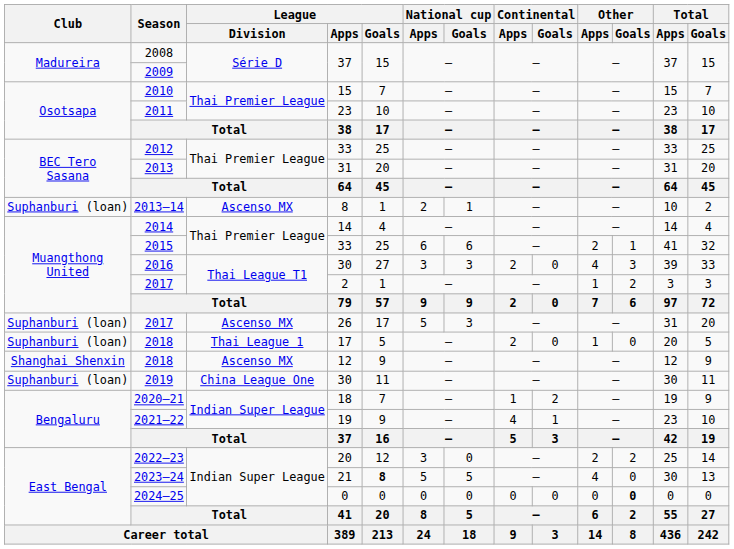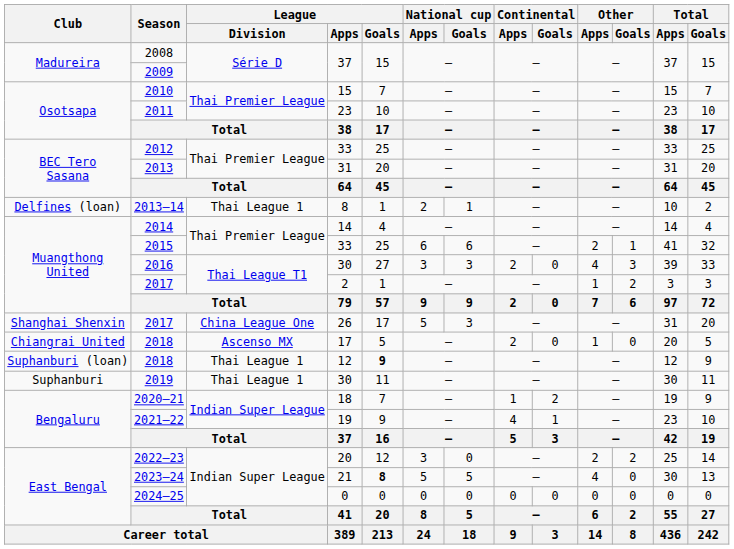 <table class="wikitable" style="text-align:center;">
 <tr>
 <th rowspan="2">Club</th>
 <th rowspan="2">Season</th>
 <th colspan="3">League</th>
 <th colspan="2">National cup</th>
 <th colspan="2">Continental</th>
 <th colspan="2">Other</th>
 <th colspan="2">Total</th>
 </tr>
 <tr>
 <th>Division</th>
 <th>Apps</th>
 <th>Goals</th>
 <th>Apps</th>
 <th>Goals</th>
 <th>Apps</th>
 <th>Goals</th>
 <th>Apps</th>
 <th>Goals</th>
 <th>Apps</th>
 <th>Goals</th>
 </tr>
 <tr>
 <td rowspan="2"><a href='#'>Madureira</a></td>
 <td>2008</td>
 <td rowspan="2"><a href='#'>Série D</a></td>
 <td rowspan="2">37</td>
 <td rowspan="2">15</td>
 <td rowspan="2" colspan="2">—</td>
 <td rowspan="2" colspan="2">—</td>
 <td rowspan="2" colspan="2">—</td>
 <td rowspan="2">37</td>
 <td rowspan="2">15</td>
 </tr>
 <tr>
 <td><a href='#'>2009</a></td>
 </tr>
 <tr>
 <td rowspan="3"><a href='#'>Osotsapa</a></td>
 <td><a href='#'>2010</a></td>
 <td rowspan="2"><a href='#'>Thai Premier League</a></td>
 <td>15</td>
 <td>7</td>
 <td colspan="2">—</td>
 <td colspan="2">—</td>
 <td colspan="2">—</td>
 <td>15</td>
 <td>7</td>
 </tr>
 <tr>
 <td><a href='#'>2011</a></td>
 <td>23</td>
 <td>10</td>
 <td colspan="2">—</td>
 <td colspan="2">—</td>
 <td colspan="2">—</td>
 <td>23</td>
 <td>10</td>
 </tr>
 <tr>
 <th colspan="2">Total</th>
 <th>38</th>
 <th>17</th>
 <th colspan="2">—</th>
 <th colspan="2">—</th>
 <th colspan="2">—</th>
 <th>38</th>
 <th>17</th>
 </tr>
 <tr>
 <td rowspan="3"><a href='#'>BEC Tero <br>Sasana</a></td>
 <td><a href='#'>2012</a></td>
 <td rowspan="2">Thai Premier League</td>
 <td>33</td>
 <td>25</td>
 <td colspan="2">—</td>
 <td colspan="2">—</td>
 <td colspan="2">—</td>
 <td>33</td>
 <td>25</td>
 </tr>
 <tr>
 <td><a href='#'>2013</a></td>
 <td>31</td>
 <td>20</td>
 <td colspan="2">—</td>
 <td colspan="2">—</td>
 <td colspan="2">—</td>
 <td>31</td>
 <td>20</td>
 </tr>
 <tr>
 <th colspan="2">Total</th>
 <th>64</th>
 <th>45</th>
 <th colspan="2">—</th>
 <th colspan="2">—</th>
 <th colspan="2">—</th>
 <th>64</th>
 <th>45</th>
 </tr>
 <tr>
-<td><a href='#'>Suphanburi</a> (loan)</td>
+<td><a href='#'>Delfines</a> (loan)</td>
 <td><a href='#'>2013–14</a></td>
-<td><a href='#'>Ascenso MX</a></td>
+<td>Thai League 1</td>
 <td>8</td>
 <td>1</td>
 <td>2</td>
 <td>1</td>
 <td colspan="2">—</td>
 <td colspan="2">—</td>
 <td>10</td>
 <td>2</td>
 </tr>
 <tr>
 <td rowspan="5"><a href='#'>Muangthong <br>United</a></td>
 <td><a href='#'>2014</a></td>
 <td rowspan="2">Thai Premier League</td>
 <td>14</td>
 <td>4</td>
 <td colspan="2">—</td>
 <td colspan="2">—</td>
 <td colspan="2">—</td>
 <td>14</td>
 <td>4</td>
 </tr>
 <tr>
 <td><a href='#'>2015</a></td>
 <td>33</td>
 <td>25</td>
 <td>6</td>
 <td>6</td>
 <td colspan="2">—</td>
 <td>2</td>
 <td>1</td>
 <td>41</td>
 <td>32</td>
 </tr>
 <tr>
 <td><a href='#'>2016</a></td>
 <td rowspan="2"><a href='#'>Thai League T1</a></td>
 <td>30</td>
 <td>27</td>
 <td>3</td>
 <td>3</td>
 <td>2</td>
 <td>0</td>
 <td>4</td>
 <td>3</td>
 <td>39</td>
 <td>33</td>
 </tr>
 <tr>
 <td><a href='#'>2017</a></td>
 <td>2</td>
 <td>1</td>
 <td colspan="2">—</td>
 <td colspan="2">—</td>
 <td>1</td>
 <td>2</td>
 <td>3</td>
 <td>3</td>
 </tr>
 <tr>
 <th colspan="2">Total</th>
 <th>79</th>
 <th>57</th>
 <th>9</th>
 <th>9</th>
 <th>2</th>
 <th>0</th>
 <th>7</th>
 <th>6</th>
 <th>97</th>
 <th>72</th>
 </tr>
 <tr>
-<td><a href='#'>Suphanburi</a> (loan)</td>
+<td><a href='#'>Shanghai Shenxin</a></td>
 <td><a href='#'>2017</a></td>
-<td><a href='#'>Ascenso MX</a></td>
+<td><a href='#'>China League One</a></td>
 <td>26</td>
 <td>17</td>
 <td>5</td>
 <td>3</td>
 <td colspan="2">—</td>
 <td colspan="2">—</td>
 <td>31</td>
 <td>20</td>
 </tr>
 <tr>
-<td><a href='#'>Suphanburi</a> (loan)</td>
+<td><a href='#'>Chiangrai United</a></td>
 <td><a href='#'>2018</a></td>
-<td><a href='#'>Thai League 1</a></td>
+<td><a href='#'>Ascenso MX</a></td>
 <td>17</td>
 <td>5</td>
 <td colspan="2">—</td>
 <td>2</td>
 <td>0</td>
 <td>1</td>
 <td>0</td>
 <td>20</td>
 <td>5</td>
 </tr>
 <tr>
-<td><a href='#'>Shanghai Shenxin</a></td>
+<td><a href='#'>Suphanburi</a> (loan)</td>
 <td><a href='#'>2018</a></td>
-<td><a href='#'>Ascenso MX</a></td>
+<td>Thai League 1</td>
 <td>12</td>
-<td>9</td>
+<td><strong>9</strong></td>
 <td colspan="2">—</td>
 <td colspan="2">—</td>
 <td colspan="2">—</td>
 <td>12</td>
 <td>9</td>
 </tr>
 <tr>
-<td><a href='#'>Suphanburi</a> (loan)</td>
+<td>Suphanburi</td>
 <td><a href='#'>2019</a></td>
-<td><a href='#'>China League One</a></td>
+<td>Thai League 1</td>
 <td>30</td>
 <td>11</td>
 <td colspan="2">—</td>
 <td colspan="2">—</td>
 <td colspan="2">—</td>
 <td>30</td>
 <td>11</td>
 </tr>
 <tr>
 <td rowspan="3"><a href='#'>Bengaluru</a></td>
 <td><a href='#'>2020–21</a></td>
 <td rowspan="2"><a href='#'>Indian Super League</a></td>
 <td>18</td>
 <td>7</td>
 <td colspan="2">—</td>
 <td>1</td>
 <td>2</td>
 <td colspan="2">—</td>
 <td>19</td>
 <td>9</td>
 </tr>
 <tr>
 <td><a href='#'>2021–22</a></td>
 <td>19</td>
 <td>9</td>
 <td colspan="2">—</td>
 <td>4</td>
 <td>1</td>
 <td colspan="2">—</td>
 <td>23</td>
 <td>10</td>
 </tr>
 <tr>
 <th colspan="2">Total</th>
 <th>37</th>
 <th>16</th>
 <th colspan="2">—</th>
 <th>5</th>
 <th>3</th>
 <th colspan="2">—</th>
 <th>42</th>
 <th>19</th>
 </tr>
 <tr>
 <td rowspan="4"><a href='#'>East Bengal</a></td>
 <td><a href='#'>2022–23</a></td>
 <td rowspan="3">Indian Super League</td>
 <td>20</td>
 <td>12</td>
 <td>3</td>
 <td>0</td>
 <td colspan="2">—</td>
 <td>2</td>
 <td>2</td>
 <td>25</td>
 <td>14</td>
 </tr>
 <tr>
 <td><a href='#'>2023–24</a></td>
 <td>21</td>
 <td><strong>8</strong></td>
 <td>5</td>
 <td>5</td>
 <td colspan="2">—</td>
 <td>4</td>
 <td>0</td>
 <td>30</td>
 <td>13</td>
 </tr>
 <tr>
 <td><a href='#'>2024–25</a></td>
 <td>0</td>
 <td>0</td>
 <td>0</td>
 <td>0</td>
 <td>0</td>
 <td>0</td>
 <td>0</td>
-<td><strong>0</strong></td>
+<td>0</td>
 <td>0</td>
 <td>0</td>
 </tr>
 <tr>
 <th colspan="2">Total</th>
 <th>41</th>
 <th>20</th>
 <th>8</th>
 <th>5</th>
 <th colspan="2">—</th>
 <th>6</th>
 <th>2</th>
 <th>55</th>
 <th>27</th>
 </tr>
 <tr>
 <th colspan="3">Career total</th>
 <th>389</th>
 <th>213</th>
 <th>24</th>
 <th>18</th>
 <th>9</th>
 <th>3</th>
 <th>14</th>
 <th>8</th>
 <th>436</th>
 <th>242</th>
 </tr>
 </table>
